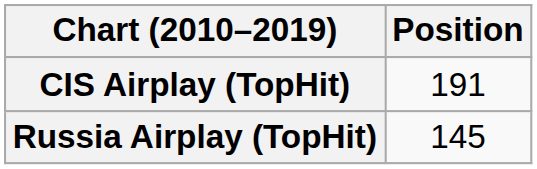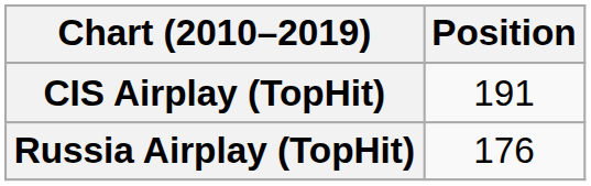 <table class="wikitable sortable plainrowheaders" style="text-align:center">
 <tr>
 <th scope="col">Chart (2010–2019)</th>
 <th scope="col">Position</th>
 </tr>
 <tr>
 <th scope="row">CIS Airplay (TopHit)</th>
 <td>191</td>
 </tr>
 <tr>
 <th scope="row">Russia Airplay (TopHit)</th>
-<td>145</td>
+<td>176</td>
 </tr>
 </table>
